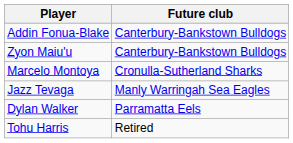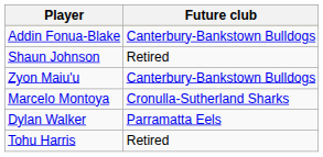 <table class="wikitable">
 <tr style="background:#bdb76b;">
 <th>Player</th>
 <th>Future club</th>
 </tr>
 <tr>
 <td><a href='#'>Addin Fonua-Blake</a></td>
 <td> <a href='#'>Canterbury-Bankstown Bulldogs</a></td>
 </tr>
 <tr>
+<td><a href='#'>Shaun Johnson</a></td>
+<td>Retired</td>
+</tr>
+<tr>
 <td><a href='#'>Zyon Maiu'u</a></td>
 <td> <a href='#'>Canterbury-Bankstown Bulldogs</a></td>
 </tr>
 <tr>
 <td><a href='#'>Marcelo Montoya</a></td>
 <td> <a href='#'>Cronulla-Sutherland Sharks</a></td>
-</tr>
-<tr>
-<td><a href='#'>Jazz Tevaga</a></td>
-<td> <a href='#'>Manly Warringah Sea Eagles</a></td>
 </tr>
 <tr>
 <td><a href='#'>Dylan Walker</a></td>
 <td> <a href='#'>Parramatta Eels</a></td>
 </tr>
 <tr>
 <td><a href='#'>Tohu Harris</a></td>
 <td>Retired</td>
 </tr>
 </table>
